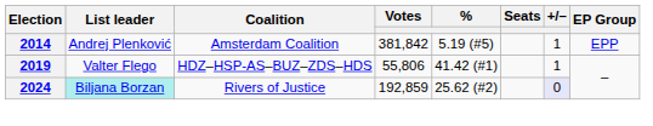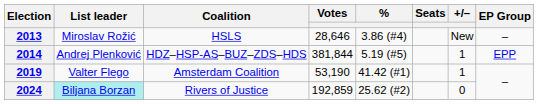 <table class="wikitable" style="text-align:center;">
 <tr>
 <th rowspan=2>Election</th>
 <th rowspan=2>List leader</th>
 <th rowspan=2>Coalition</th>
 <th>Votes</th>
 <th>%</th>
 <th>Seats</th>
 <th>+/–</th>
 <th rowspan=2>EP Group</th>
 </tr>
 <tr>
 <th colspan=2></th>
 <th colspan=2></th>
 </tr>
 <tr>
+<th><a href='#'>2013</a></th>
+<td><a href='#'>Miroslav Rožić</a></td>
+<td><a href='#'>HSLS</a></td>
+<td>28,646</td>
+<td>3.86 (#4)</td>
+<td></td>
+<td>New</td>
+<td>–</td>
+</tr>
+<tr>
 <th><a href='#'>2014</a></th>
 <td><a href='#'>Andrej Plenković</a></td>
-<td><a href='#'>Amsterdam Coalition</a></td>
-<td>381,842</td>
+<td><a href='#'>HDZ</a>–<a href='#'>HSP-AS</a>–<a href='#'>BUZ</a>–<a href='#'>ZDS</a>–<a href='#'>HDS</a></td>
+<td>381,844</td>
 <td>5.19 (#5)</td>
 <td></td>
 <td> 1</td>
 <td><a href='#'>EPP</a></td>
 </tr>
 <tr>
 <th><a href='#'>2019</a></th>
 <td><a href='#'>Valter Flego</a></td>
-<td><a href='#'>HDZ</a>–<a href='#'>HSP-AS</a>–<a href='#'>BUZ</a>–<a href='#'>ZDS</a>–<a href='#'>HDS</a></td>
-<td>55,806</td>
+<td><a href='#'>Amsterdam Coalition</a></td>
+<td>53,190</td>
 <td>41.42 (#1)</td>
 <td></td>
 <td> 1</td>
 <td rowspan=2>–</td>
 </tr>
 <tr>
 <th><a href='#'>2024</a></th>
 <td style="background: paleturquoise;"><a href='#'>Biljana Borzan</a></td>
 <td><a href='#'>Rivers of Justice</a></td>
 <td>192,859</td>
 <td>25.62 (#2)</td>
 <td></td>
-<td style="background: lavender;"> 0</td>
+<td> 0</td>
 </tr>
 </table>
